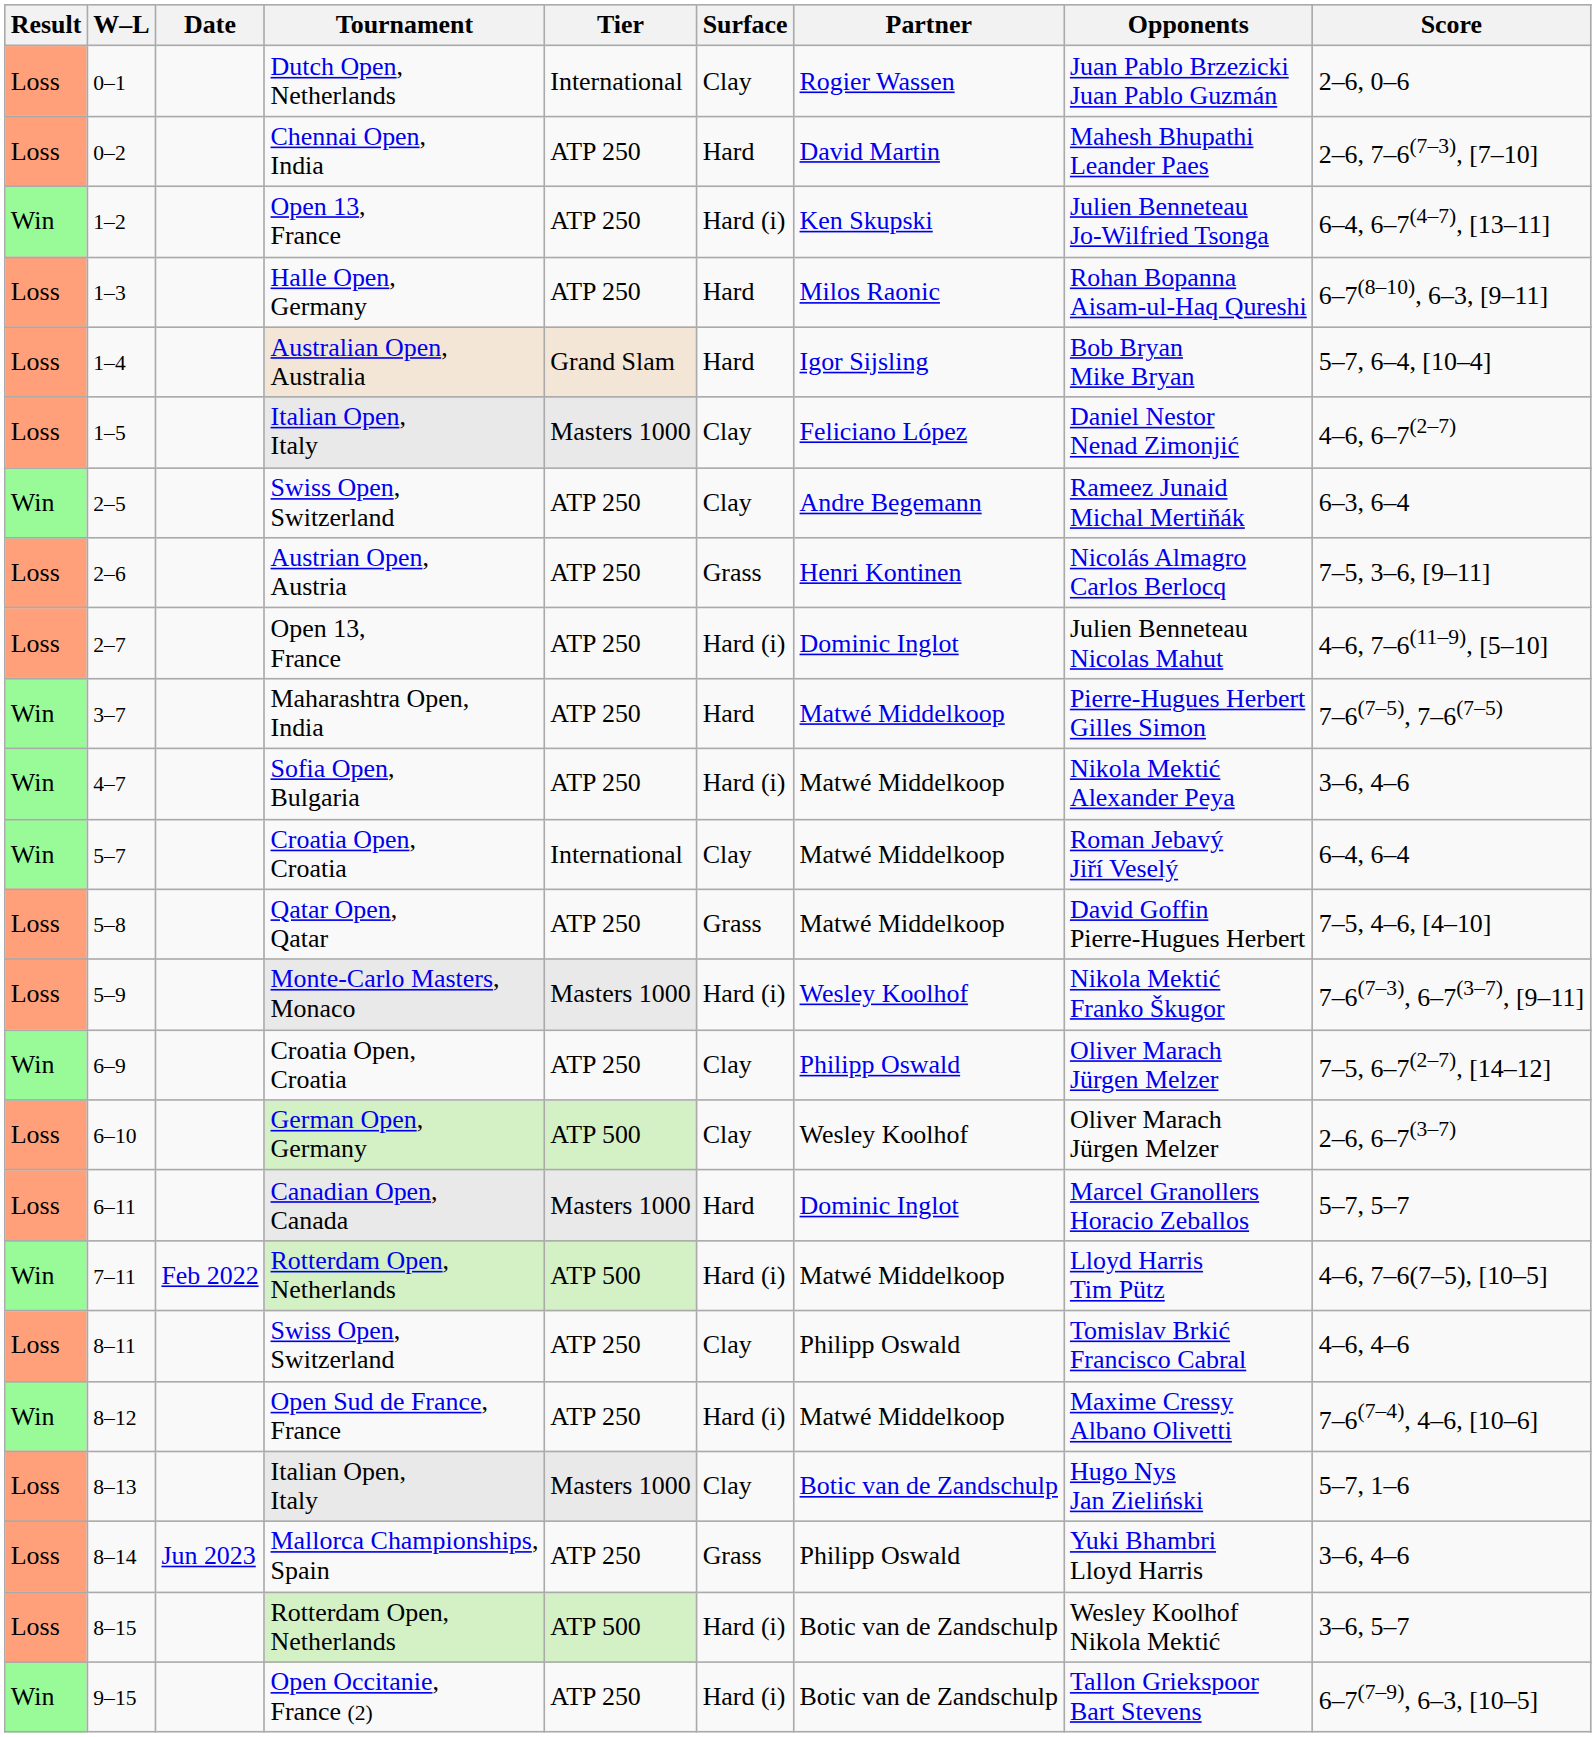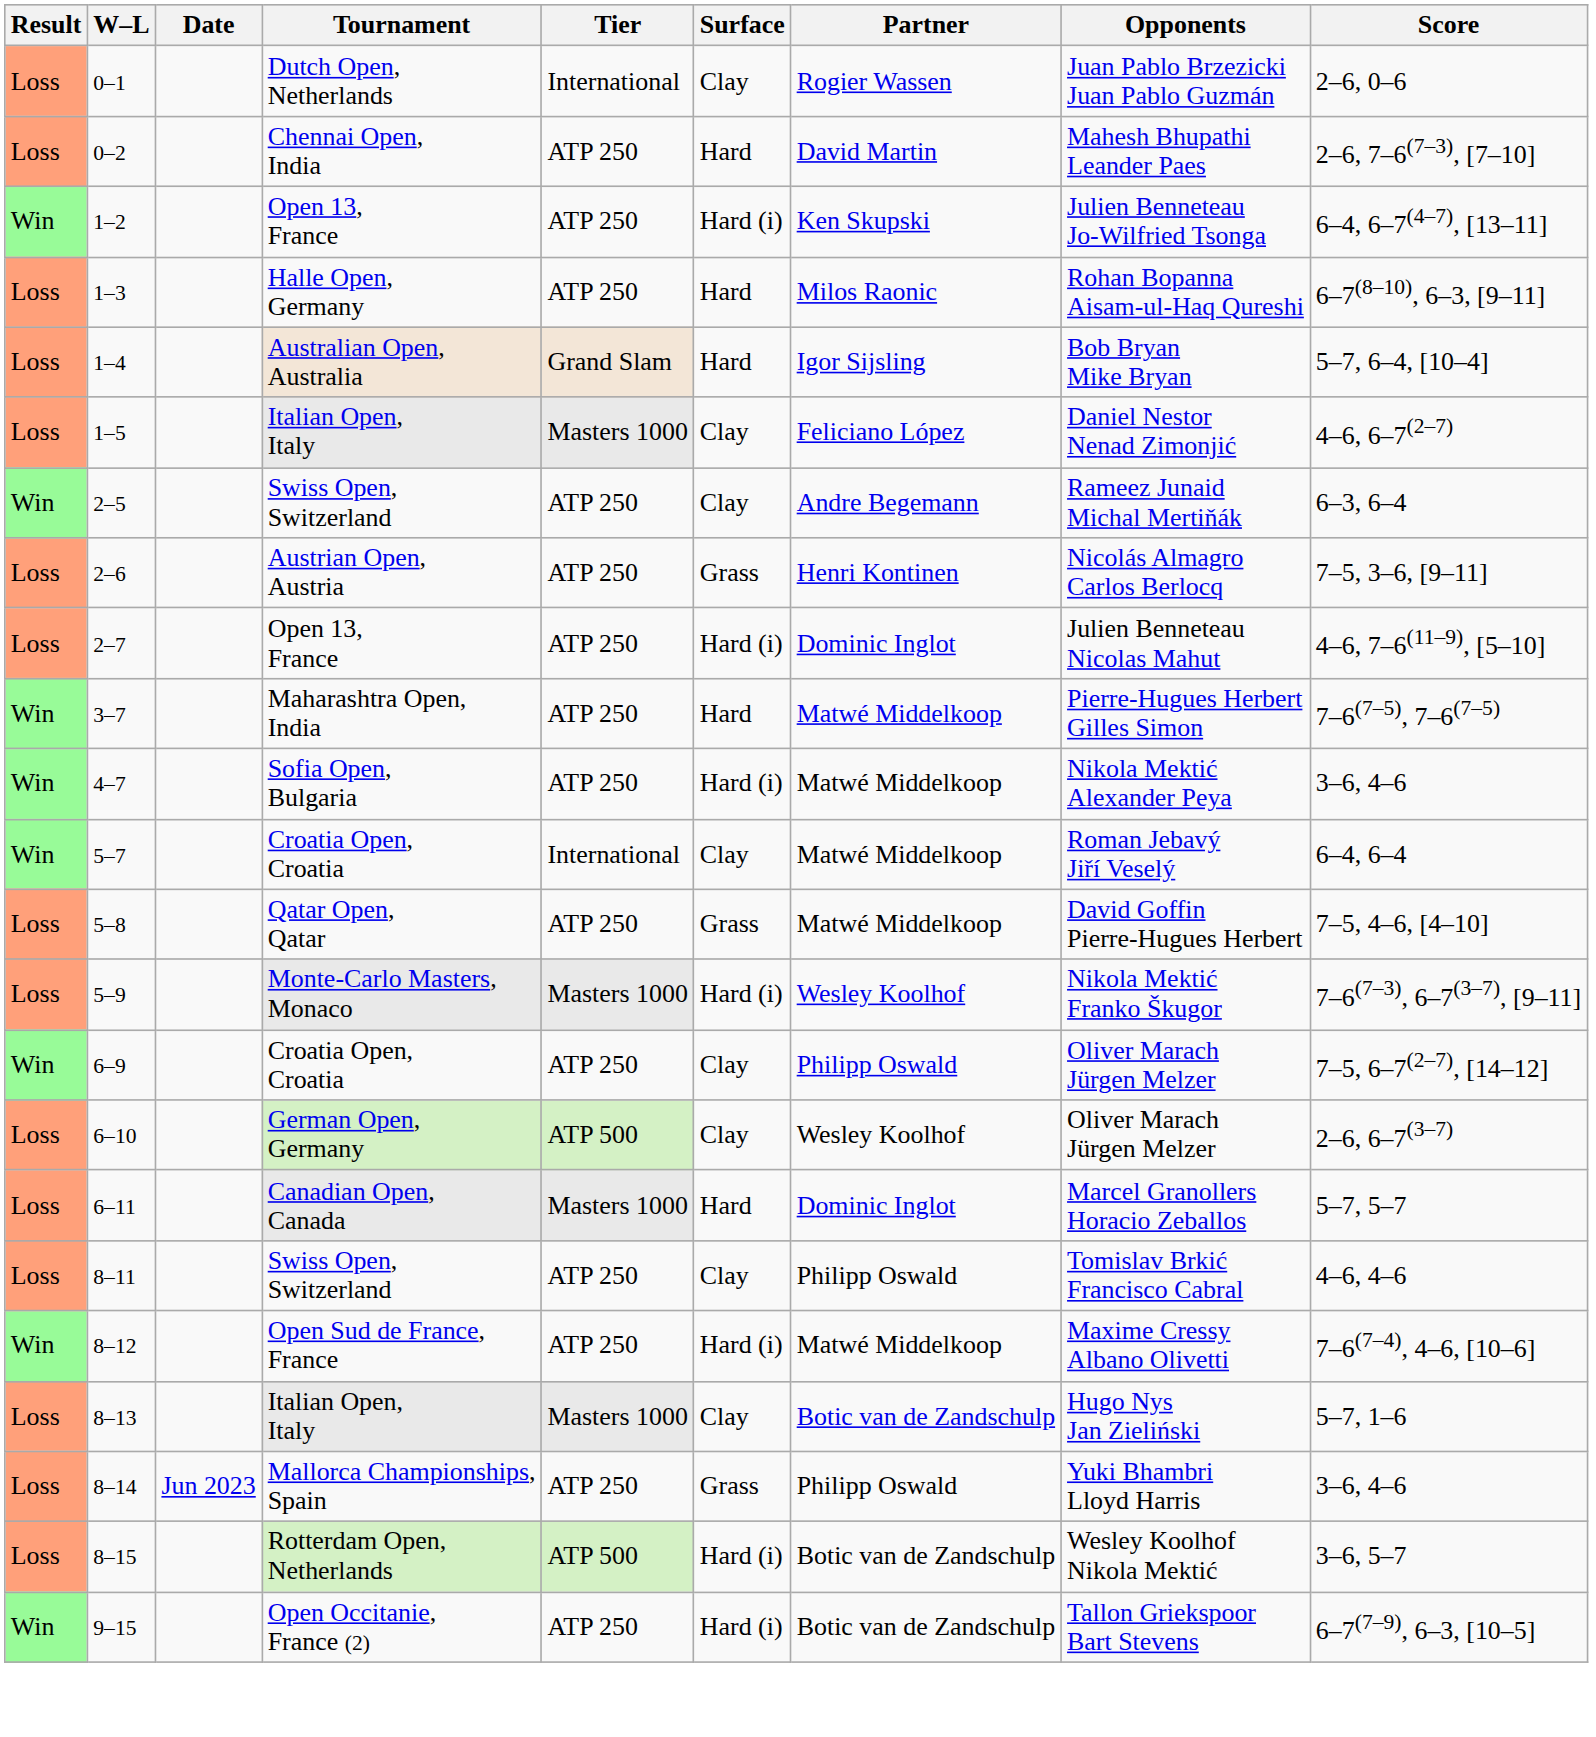 <table class="sortable wikitable nowrap">
 <tr>
 <th>Result</th>
 <th class="unsortable">W–L</th>
 <th>Date</th>
 <th>Tournament</th>
 <th>Tier</th>
 <th>Surface</th>
 <th>Partner</th>
 <th>Opponents</th>
 <th class="unsortable">Score</th>
 </tr>
 <tr>
 <td bgcolor=FFA07A>Loss</td>
 <td><small>0–1</small></td>
 <td><a href='#'></a></td>
 <td><a href='#'>Dutch Open</a>, <br> Netherlands</td>
 <td>International</td>
 <td>Clay</td>
 <td> <a href='#'>Rogier Wassen</a></td>
 <td> <a href='#'>Juan Pablo Brzezicki</a><br> <a href='#'>Juan Pablo Guzmán</a></td>
 <td>2–6, 0–6</td>
 </tr>
 <tr>
 <td bgcolor=FFA07A>Loss</td>
 <td><small>0–2</small></td>
 <td><a href='#'></a></td>
 <td><a href='#'>Chennai Open</a>, <br> India</td>
 <td>ATP 250</td>
 <td>Hard</td>
 <td> <a href='#'>David Martin</a></td>
 <td> <a href='#'>Mahesh Bhupathi</a><br> <a href='#'>Leander Paes</a></td>
 <td>2–6, 7–6<sup>(7–3)</sup>, [7–10]</td>
 </tr>
 <tr>
 <td bgcolor=98FB98>Win</td>
 <td><small>1–2</small></td>
 <td><a href='#'></a></td>
 <td><a href='#'>Open 13</a>, <br> France</td>
 <td>ATP 250</td>
 <td>Hard (i)</td>
 <td> <a href='#'>Ken Skupski</a></td>
 <td> <a href='#'>Julien Benneteau</a><br> <a href='#'>Jo-Wilfried Tsonga</a></td>
 <td>6–4, 6–7<sup>(4–7)</sup>, [13–11]</td>
 </tr>
 <tr>
 <td bgcolor=FFA07A>Loss</td>
 <td><small>1–3</small></td>
 <td><a href='#'></a></td>
 <td><a href='#'>Halle Open</a>, <br> Germany</td>
 <td>ATP 250</td>
 <td>Hard</td>
 <td> <a href='#'>Milos Raonic</a></td>
 <td> <a href='#'>Rohan Bopanna</a><br> <a href='#'>Aisam-ul-Haq Qureshi</a></td>
 <td>6–7<sup>(8–10)</sup>, 6–3, [9–11]</td>
 </tr>
 <tr>
 <td bgcolor=FFA07A>Loss</td>
 <td><small>1–4</small></td>
 <td><a href='#'></a></td>
 <td style="background:#F3E6D7;"><a href='#'>Australian Open</a>, <br> Australia</td>
 <td style="background:#F3E6D7;">Grand Slam</td>
 <td>Hard</td>
 <td> <a href='#'>Igor Sijsling</a></td>
 <td> <a href='#'>Bob Bryan</a><br> <a href='#'>Mike Bryan</a></td>
 <td>5–7, 6–4, [10–4]</td>
 </tr>
 <tr>
 <td bgcolor=FFA07A>Loss</td>
 <td><small>1–5</small></td>
 <td><a href='#'></a></td>
 <td style="background:#E9E9E9;"><a href='#'>Italian Open</a>, <br> Italy</td>
 <td style="background:#E9E9E9;">Masters 1000</td>
 <td>Clay</td>
 <td> <a href='#'>Feliciano López</a></td>
 <td> <a href='#'>Daniel Nestor</a><br> <a href='#'>Nenad Zimonjić</a></td>
 <td>4–6, 6–7<sup>(2–7)</sup></td>
 </tr>
 <tr>
 <td bgcolor=98FB98>Win</td>
 <td><small>2–5</small></td>
 <td><a href='#'></a></td>
 <td><a href='#'>Swiss Open</a>, <br> Switzerland</td>
 <td>ATP 250</td>
 <td>Clay</td>
 <td> <a href='#'>Andre Begemann</a></td>
 <td> <a href='#'>Rameez Junaid</a><br> <a href='#'>Michal Mertiňák</a></td>
 <td>6–3, 6–4</td>
 </tr>
 <tr>
 <td bgcolor=FFA07A>Loss</td>
 <td><small>2–6</small></td>
 <td><a href='#'></a></td>
 <td><a href='#'>Austrian Open</a>, <br> Austria</td>
 <td>ATP 250</td>
 <td>Grass</td>
 <td> <a href='#'>Henri Kontinen</a></td>
 <td> <a href='#'>Nicolás Almagro</a><br> <a href='#'>Carlos Berlocq</a></td>
 <td>7–5, 3–6, [9–11]</td>
 </tr>
 <tr>
 <td bgcolor=FFA07A>Loss</td>
 <td><small>2–7</small></td>
 <td><a href='#'></a></td>
 <td>Open 13, <br> France</td>
 <td>ATP 250</td>
 <td>Hard (i)</td>
 <td> <a href='#'>Dominic Inglot</a></td>
 <td> Julien Benneteau<br> <a href='#'>Nicolas Mahut</a></td>
 <td>4–6, 7–6<sup>(11–9)</sup>, [5–10]</td>
 </tr>
 <tr>
 <td bgcolor=98FB98>Win</td>
 <td><small>3–7</small></td>
 <td><a href='#'></a></td>
 <td>Maharashtra Open, <br> India</td>
 <td>ATP 250</td>
 <td>Hard</td>
 <td> <a href='#'>Matwé Middelkoop</a></td>
 <td> <a href='#'>Pierre-Hugues Herbert</a><br> <a href='#'>Gilles Simon</a></td>
 <td>7–6<sup>(7–5)</sup>, 7–6<sup>(7–5)</sup></td>
 </tr>
 <tr>
 <td bgcolor=98FB98>Win</td>
 <td><small>4–7</small></td>
 <td><a href='#'></a></td>
 <td><a href='#'>Sofia Open</a>, <br> Bulgaria</td>
 <td>ATP 250</td>
 <td>Hard (i)</td>
 <td> Matwé Middelkoop</td>
 <td> <a href='#'>Nikola Mektić</a><br> <a href='#'>Alexander Peya</a></td>
 <td>3–6, 4–6</td>
 </tr>
 <tr>
 <td bgcolor=98FB98>Win</td>
 <td><small>5–7</small></td>
 <td><a href='#'></a></td>
 <td><a href='#'>Croatia Open</a>, <br> Croatia</td>
 <td>International</td>
 <td>Clay</td>
 <td> Matwé Middelkoop</td>
 <td> <a href='#'>Roman Jebavý</a><br> <a href='#'>Jiří Veselý</a></td>
 <td>6–4, 6–4</td>
 </tr>
 <tr>
 <td bgcolor=FFA07A>Loss</td>
 <td><small>5–8</small></td>
 <td><a href='#'></a></td>
 <td><a href='#'>Qatar Open</a>, <br> Qatar</td>
 <td>ATP 250</td>
 <td>Grass</td>
 <td> Matwé Middelkoop</td>
 <td> <a href='#'>David Goffin</a><br> Pierre-Hugues Herbert</td>
 <td>7–5, 4–6, [4–10]</td>
 </tr>
 <tr>
 <td bgcolor=FFA07A>Loss</td>
 <td><small>5–9</small></td>
 <td><a href='#'></a></td>
 <td style="background:#E9E9E9;"><a href='#'>Monte-Carlo Masters</a>, <br> Monaco</td>
 <td style="background:#E9E9E9;">Masters 1000</td>
 <td>Hard (i)</td>
 <td> <a href='#'>Wesley Koolhof</a></td>
 <td> <a href='#'>Nikola Mektić</a><br> <a href='#'>Franko Škugor</a></td>
 <td>7–6<sup>(7–3)</sup>, 6–7<sup>(3–7)</sup>, [9–11]</td>
 </tr>
 <tr>
 <td bgcolor=98FB98>Win</td>
 <td><small>6–9</small></td>
 <td><a href='#'></a></td>
 <td>Croatia Open, <br> Croatia </td>
 <td>ATP 250</td>
 <td>Clay</td>
 <td> <a href='#'>Philipp Oswald</a></td>
 <td> <a href='#'>Oliver Marach</a><br> <a href='#'>Jürgen Melzer</a></td>
 <td>7–5, 6–7<sup>(2–7)</sup>, [14–12]</td>
 </tr>
 <tr>
 <td bgcolor=FFA07A>Loss</td>
 <td><small>6–10</small></td>
 <td><a href='#'></a></td>
 <td style="background:#D4F1C5;"><a href='#'>German Open</a>, <br> Germany</td>
 <td style="background:#D4F1C5;">ATP 500</td>
 <td>Clay</td>
 <td> Wesley Koolhof</td>
 <td> Oliver Marach<br> Jürgen Melzer</td>
 <td>2–6, 6–7<sup>(3–7)</sup></td>
 </tr>
 <tr>
 <td bgcolor=FFA07A>Loss</td>
 <td><small>6–11</small></td>
 <td><a href='#'></a></td>
 <td style="background:#E9E9E9;"><a href='#'>Canadian Open</a>, <br> Canada</td>
 <td style="background:#E9E9E9;">Masters 1000</td>
 <td>Hard</td>
 <td> <a href='#'>Dominic Inglot</a></td>
 <td> <a href='#'>Marcel Granollers</a><br> <a href='#'>Horacio Zeballos</a></td>
 <td>5–7, 5–7</td>
 </tr>
 <tr>
-<td bgcolor= 98FB98>Win</td>
-<td><small>7–11</small></td>
-<td><a href='#'>Feb 2022</a></td>
-<td style="background:#d4f1c5;"><a href='#'>Rotterdam Open</a>, <br> Netherlands</td>
-<td style="background:#D4F1C5;">ATP 500</td>
-<td>Hard (i)</td>
-<td> Matwé Middelkoop</td>
-<td> <a href='#'>Lloyd Harris</a> <br>  <a href='#'>Tim Pütz</a></td>
-<td>4–6, 7–6(7–5), [10–5]</td>
-</tr>
-<tr>
 <td bgcolor=FFA07A>Loss</td>
 <td><small>8–11</small></td>
 <td><a href='#'></a></td>
 <td><a href='#'>Swiss Open</a>, <br> Switzerland</td>
 <td>ATP 250</td>
 <td>Clay</td>
 <td> Philipp Oswald</td>
 <td> <a href='#'>Tomislav Brkić</a><br> <a href='#'>Francisco Cabral</a></td>
 <td>4–6, 4–6</td>
 </tr>
 <tr>
 <td bgcolor= 98FB98>Win</td>
 <td><small>8–12</small></td>
 <td><a href='#'></a></td>
 <td><a href='#'>Open Sud de France</a>, <br> France</td>
 <td>ATP 250</td>
 <td>Hard (i)</td>
 <td> Matwé Middelkoop</td>
 <td> <a href='#'>Maxime Cressy</a><br>  <a href='#'>Albano Olivetti</a></td>
 <td>7–6<sup>(7–4)</sup>, 4–6, [10–6]</td>
 </tr>
 <tr>
 <td bgcolor=FFA07A>Loss</td>
 <td><small>8–13</small></td>
 <td><a href='#'></a></td>
 <td style="background:#e9e9e9;">Italian Open, <br> Italy</td>
 <td style="background:#e9e9e9;">Masters 1000</td>
 <td>Clay</td>
 <td> <a href='#'>Botic van de Zandschulp</a></td>
 <td> <a href='#'>Hugo Nys</a> <br>  <a href='#'>Jan Zieliński</a></td>
 <td>5–7, 1–6</td>
 </tr>
 <tr>
 <td bgcolor=FFA07A>Loss</td>
 <td><small>8–14</small></td>
 <td><a href='#'>Jun 2023</a></td>
 <td><a href='#'>Mallorca Championships</a>, <br> Spain</td>
 <td>ATP 250</td>
 <td>Grass</td>
 <td> Philipp Oswald</td>
 <td> <a href='#'>Yuki Bhambri</a> <br>  Lloyd Harris</td>
 <td>3–6, 4–6</td>
 </tr>
 <tr>
 <td bgcolor=FFA07A>Loss</td>
 <td><small>8–15</small></td>
 <td><a href='#'></a></td>
 <td style="background:#D4F1C5;">Rotterdam Open, <br> Netherlands</td>
 <td style="background:#D4F1C5;">ATP 500</td>
 <td>Hard (i)</td>
 <td> Botic van de Zandschulp</td>
 <td> Wesley Koolhof<br> Nikola Mektić</td>
 <td>3–6, 5–7</td>
 </tr>
 <tr>
 <td bgcolor=98FB98>Win</td>
 <td><small>9–15</small></td>
 <td><a href='#'></a></td>
 <td><a href='#'>Open Occitanie</a>, <br> France <small>(2)</small></td>
 <td>ATP 250</td>
 <td>Hard (i)</td>
 <td> Botic van de Zandschulp</td>
 <td> <a href='#'>Tallon Griekspoor</a><br>  <a href='#'>Bart Stevens</a></td>
 <td>6–7<sup>(7–9)</sup>, 6–3, [10–5]</td>
 </tr>
 </table>
